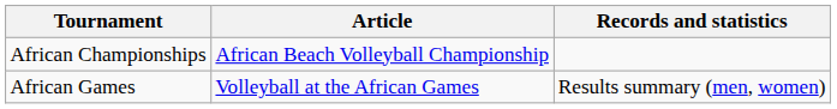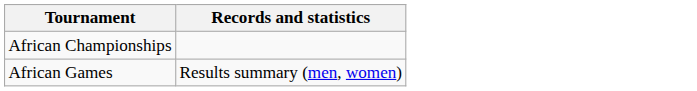 <table class="wikitable">
 <tr>
 <th>Tournament</th>
-<th>Article</th>
 <th>Records and statistics</th>
 </tr>
 <tr>
 <td>African Championships</td>
-<td><a href='#'>African Beach Volleyball Championship</a></td>
 <td></td>
 </tr>
 <tr>
 <td>African Games</td>
-<td><a href='#'>Volleyball at the African Games</a></td>
 <td>Results summary (<a href='#'>men</a>, <a href='#'>women</a>)</td>
 </tr>
 </table>
